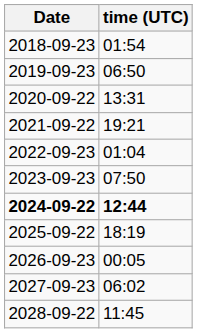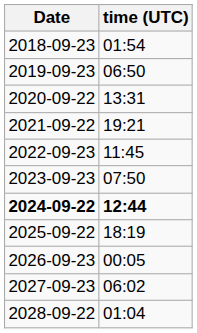 <table class="wikitable sortable">
 <tr>
 <th>Date</th>
 <th>time (UTC)</th>
 </tr>
 <tr>
 <td>2018-09-23</td>
 <td>01:54</td>
 </tr>
 <tr>
 <td>2019-09-23</td>
 <td>06:50</td>
 </tr>
 <tr>
 <td>2020-09-22</td>
 <td>13:31</td>
 </tr>
 <tr>
 <td>2021-09-22</td>
 <td>19:21</td>
 </tr>
 <tr>
 <td>2022-09-23</td>
-<td>01:04</td>
+<td>11:45</td>
 </tr>
 <tr>
 <td>2023-09-23</td>
 <td>07:50</td>
 </tr>
 <tr>
 <td><strong>2024-09-22</strong></td>
 <td><strong>12:44</strong></td>
 </tr>
 <tr>
 <td>2025-09-22</td>
 <td>18:19</td>
 </tr>
 <tr>
 <td>2026-09-23</td>
 <td>00:05</td>
 </tr>
 <tr>
 <td>2027-09-23</td>
 <td>06:02</td>
 </tr>
 <tr>
 <td>2028-09-22</td>
-<td>11:45</td>
+<td>01:04</td>
 </tr>
 </table>
